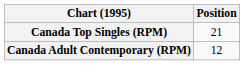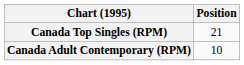 <table class="wikitable plainrowheaders" style="text-align:center">
 <tr>
 <th>Chart (1995)</th>
 <th>Position</th>
 </tr>
 <tr>
 <th scope="row">Canada Top Singles (RPM)</th>
 <td>21</td>
 </tr>
 <tr>
 <th scope="row">Canada Adult Contemporary (RPM)</th>
-<td>12</td>
+<td>10</td>
 </tr>
 </table>
